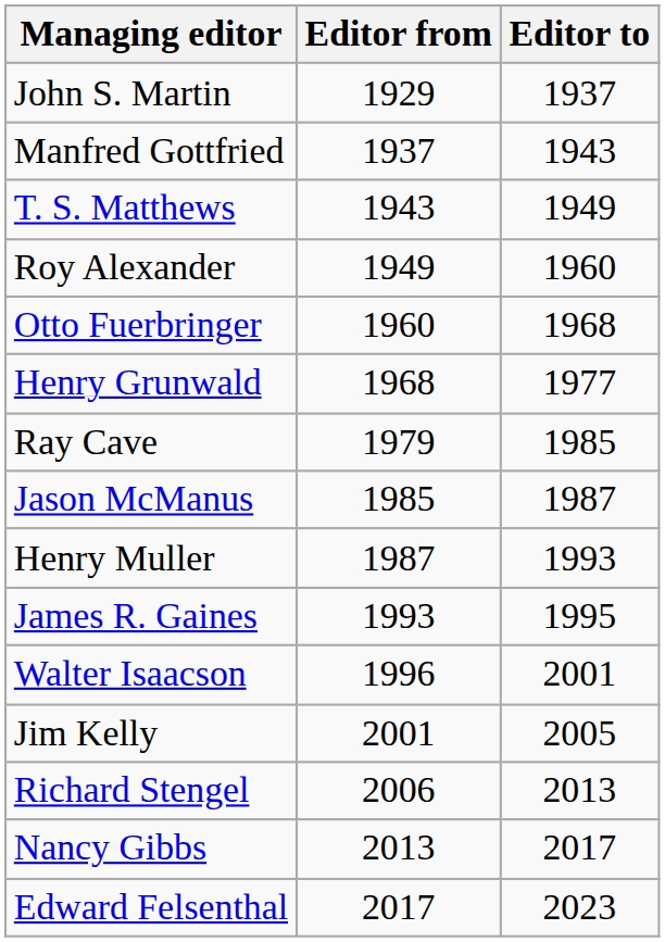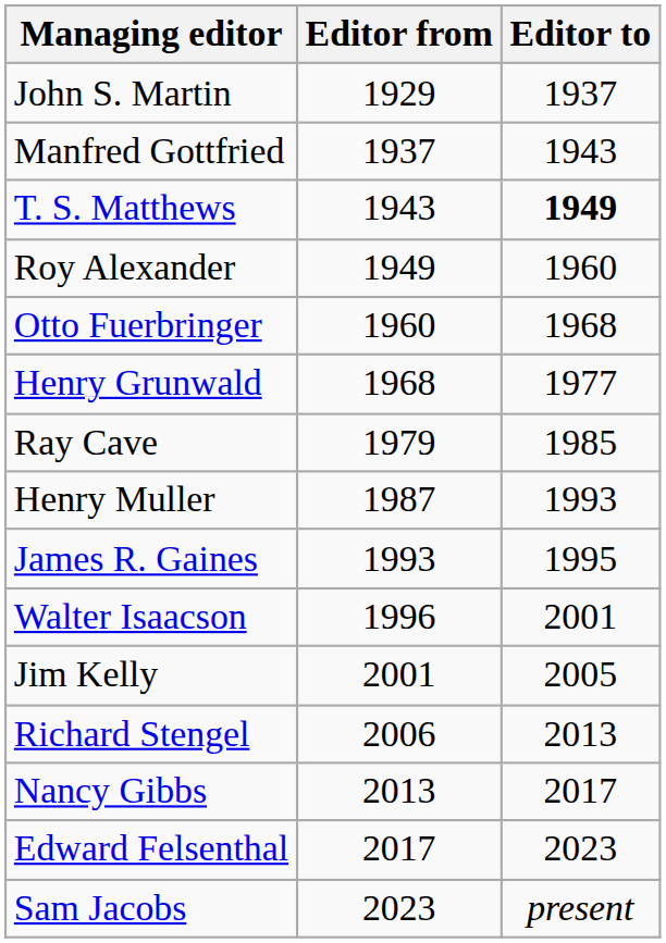 <table class="wikitable sortable">
 <tr>
 <th>Managing editor</th>
 <th>Editor from</th>
 <th>Editor to</th>
 </tr>
 <tr>
 <td sortname>John S. Martin</td>
 <td align=center>1929</td>
 <td align=center>1937</td>
 </tr>
 <tr>
 <td sortname>Manfred Gottfried</td>
 <td align=center>1937</td>
 <td align=center>1943</td>
 </tr>
 <tr>
 <td sortname><a href='#'>T. S. Matthews</a></td>
 <td align=center>1943</td>
-<td align=center>1949</td>
+<td align=center><strong>1949</strong></td>
 </tr>
 <tr>
 <td sortname>Roy Alexander</td>
 <td align=center>1949</td>
 <td align=center>1960</td>
 </tr>
 <tr>
 <td sortname><a href='#'>Otto Fuerbringer</a></td>
 <td align=center>1960</td>
 <td align=center>1968</td>
 </tr>
 <tr>
 <td sortname><a href='#'>Henry Grunwald</a></td>
 <td align=center>1968</td>
 <td align=center>1977</td>
 </tr>
 <tr>
 <td sortname>Ray Cave</td>
 <td align=center>1979</td>
 <td align=center>1985</td>
-</tr>
-<tr>
-<td sortname><a href='#'>Jason McManus</a></td>
-<td align=center>1985</td>
-<td align=center>1987</td>
 </tr>
 <tr>
 <td sortname>Henry Muller</td>
 <td align=center>1987</td>
 <td align=center>1993</td>
 </tr>
 <tr>
 <td sortname><a href='#'>James R. Gaines</a></td>
 <td align=center>1993</td>
 <td align=center>1995</td>
 </tr>
 <tr>
 <td sortname><a href='#'>Walter Isaacson</a></td>
 <td align=center>1996</td>
 <td align=center>2001</td>
 </tr>
 <tr>
 <td sortname>Jim Kelly</td>
 <td align=center>2001</td>
 <td align=center>2005</td>
 </tr>
 <tr>
 <td sortname><a href='#'>Richard Stengel</a></td>
 <td align=center>2006</td>
 <td align=center>2013</td>
 </tr>
 <tr>
 <td sortname><a href='#'>Nancy Gibbs</a></td>
 <td align=center>2013</td>
 <td align=center>2017</td>
 </tr>
 <tr>
 <td sortname><a href='#'>Edward Felsenthal</a></td>
 <td align=center>2017</td>
 <td align=center>2023</td>
 </tr>
+<tr>
+<td><a href='#'>Sam Jacobs</a></td>
+<td align=center>2023</td>
+<td align=center><em>present</em></td>
+</tr>
 </table>
